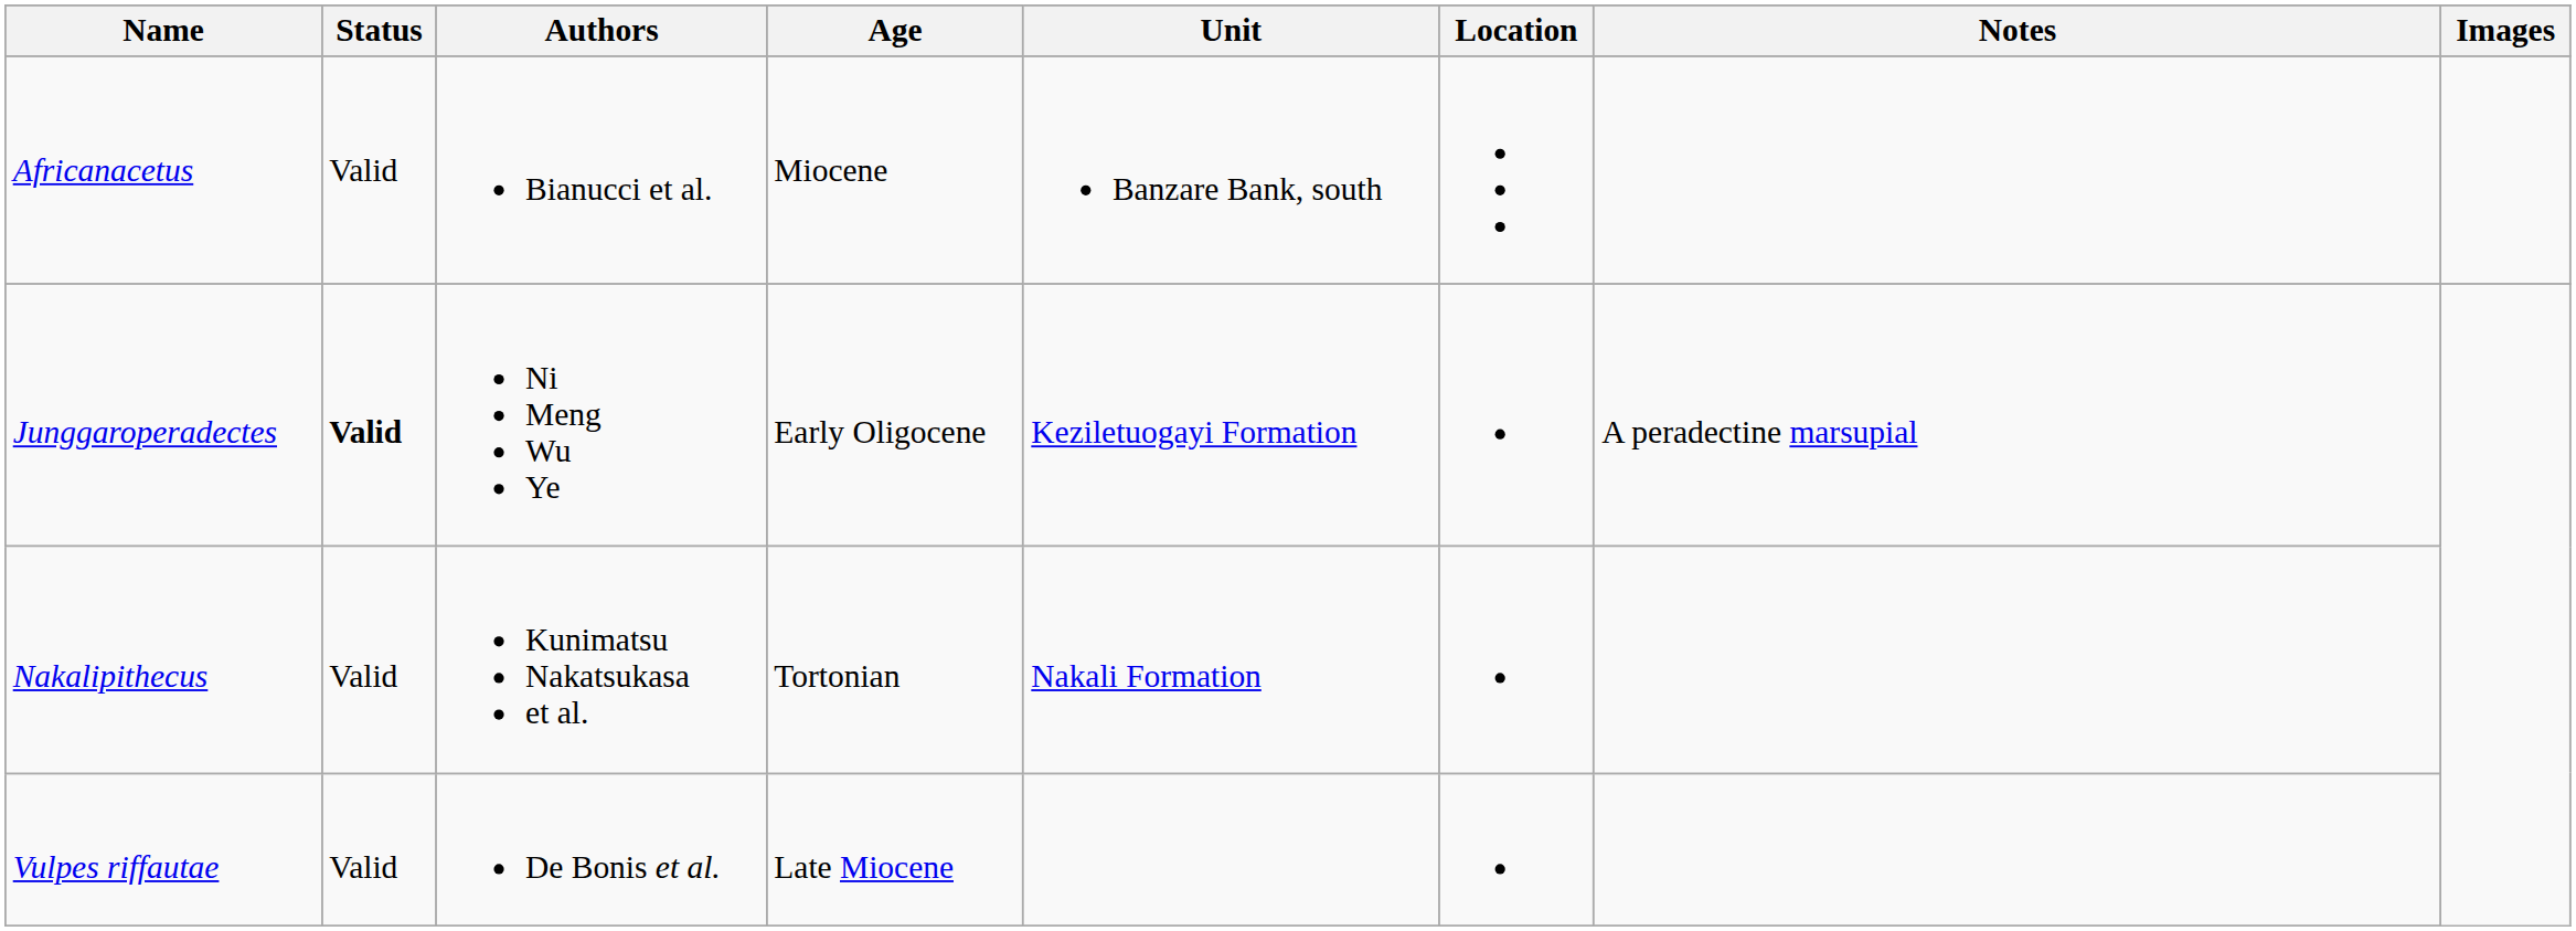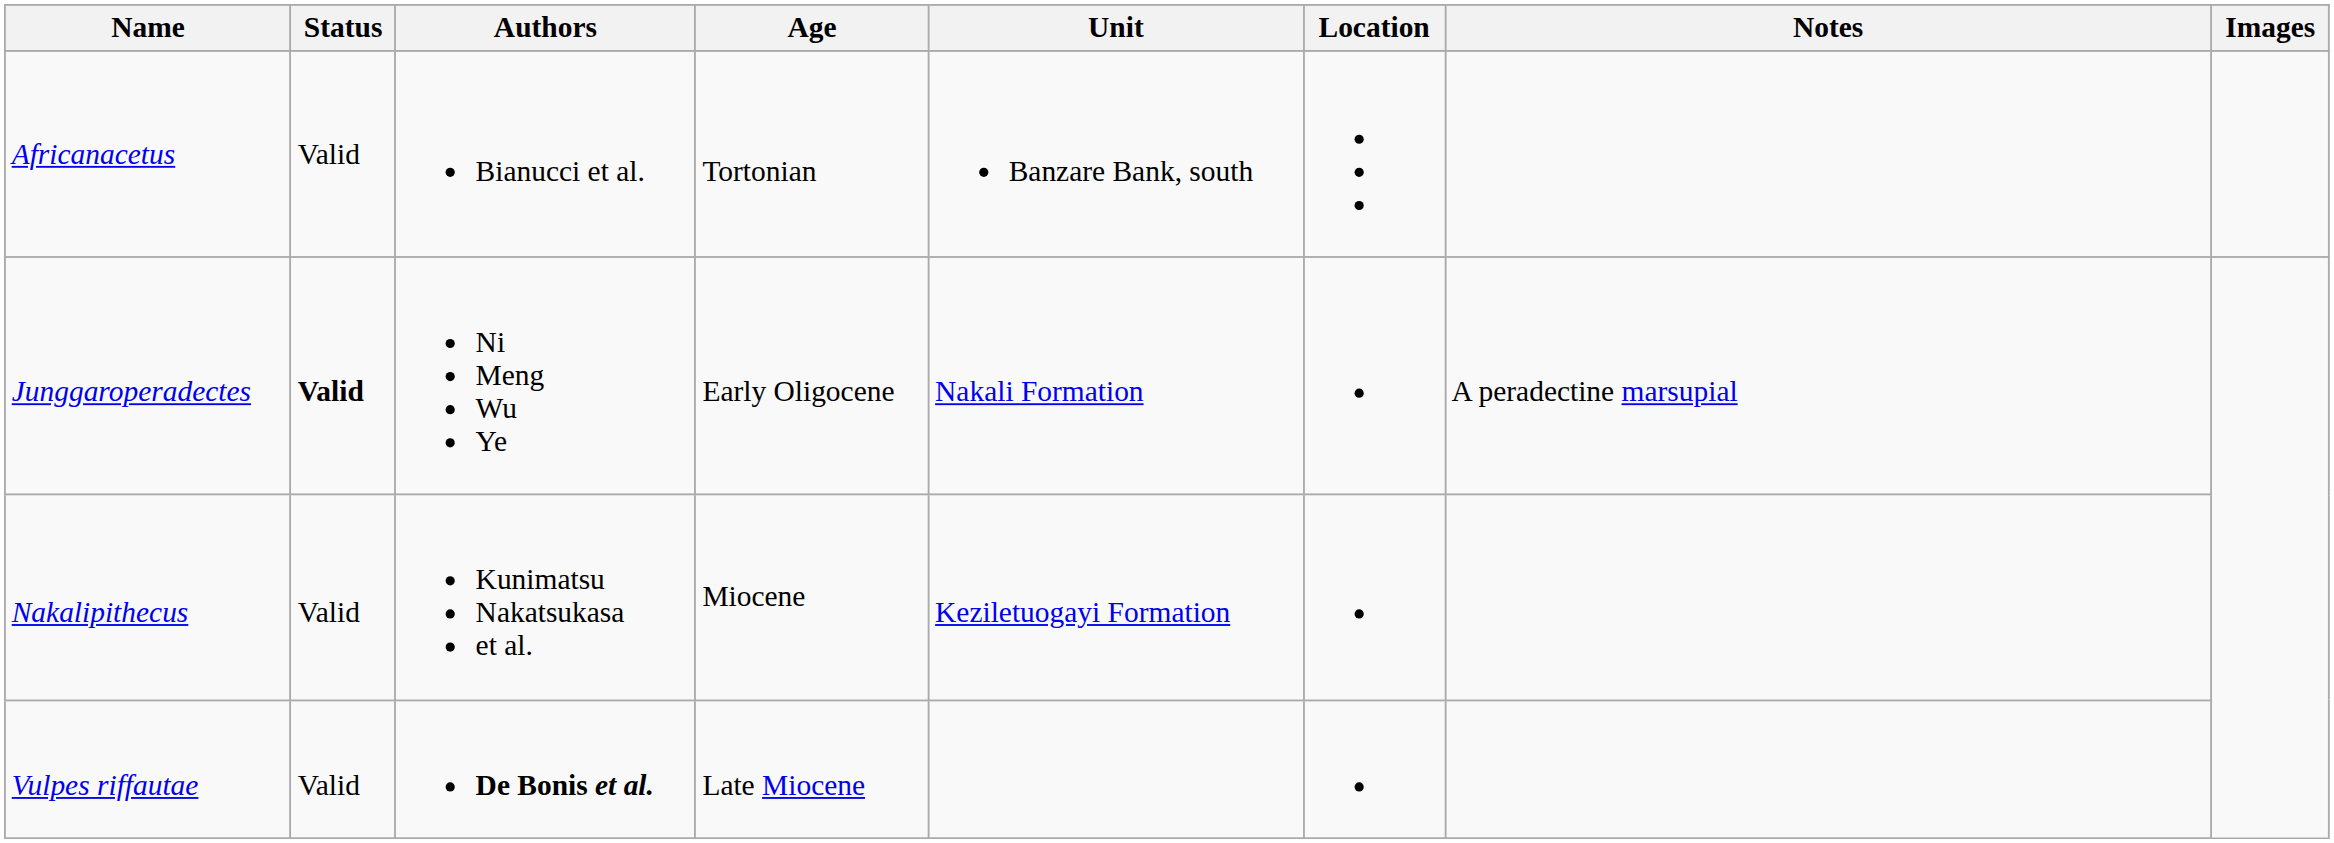 <table class="wikitable sortable" align="center" width="100%">
 <tr>
 <th>Name</th>
 <th>Status</th>
 <th>Authors</th>
 <th>Age</th>
 <th>Unit</th>
 <th>Location</th>
 <th width="33%" class="unsortable">Notes</th>
 <th class="unsortable">Images</th>
 </tr>
 <tr>
 <td><em><a href='#'>Africanacetus</a></em></td>
 <td>Valid</td>
 <td><br><ul><li>Bianucci et al.</li></ul></td>
-<td>Miocene</td>
+<td><br>Tortonian</td>
 <td><br><ul><li>Banzare Bank, south</li></ul></td>
 <td><br><ul><li></li><li></li><li></li></ul></td>
 <td></td>
 <td></td>
 </tr>
 <tr>
 <td><br><em><a href='#'>Junggaroperadectes</a></em></td>
 <td><strong><br>Valid</strong></td>
 <td><br><ul><li>Ni</li><li>Meng</li><li>Wu</li><li>Ye</li></ul></td>
 <td><br>Early Oligocene</td>
-<td><br><a href='#'>Keziletuogayi Formation</a></td>
+<td><br><a href='#'>Nakali Formation</a></td>
 <td><br><ul><li></li></ul></td>
 <td><br>A peradectine <a href='#'>marsupial</a></td>
 <td rowspan="99"><br></td>
 </tr>
 <tr>
 <td><br><em><a href='#'>Nakalipithecus</a></em></td>
 <td><br>Valid</td>
 <td><br><ul><li>Kunimatsu</li><li>Nakatsukasa</li><li>et al.</li></ul></td>
-<td><br>Tortonian</td>
-<td><br><a href='#'>Nakali Formation</a></td>
+<td>Miocene</td>
+<td><br><a href='#'>Keziletuogayi Formation</a></td>
 <td><br><ul><li></li></ul></td>
 <td></td>
 </tr>
 <tr>
 <td><br><em><a href='#'>Vulpes riffautae</a></em></td>
 <td><br>Valid</td>
-<td><br><ul><li>De Bonis <em>et al.</em></li></ul></td>
+<td><strong><br><ul><li>De Bonis <em>et al.</em></li></ul></strong></td>
 <td><br>Late <a href='#'>Miocene</a></td>
 <td></td>
 <td><br><ul><li></li></ul></td>
 <td></td>
 </tr>
 <tr>
 </tr>
 </table>
